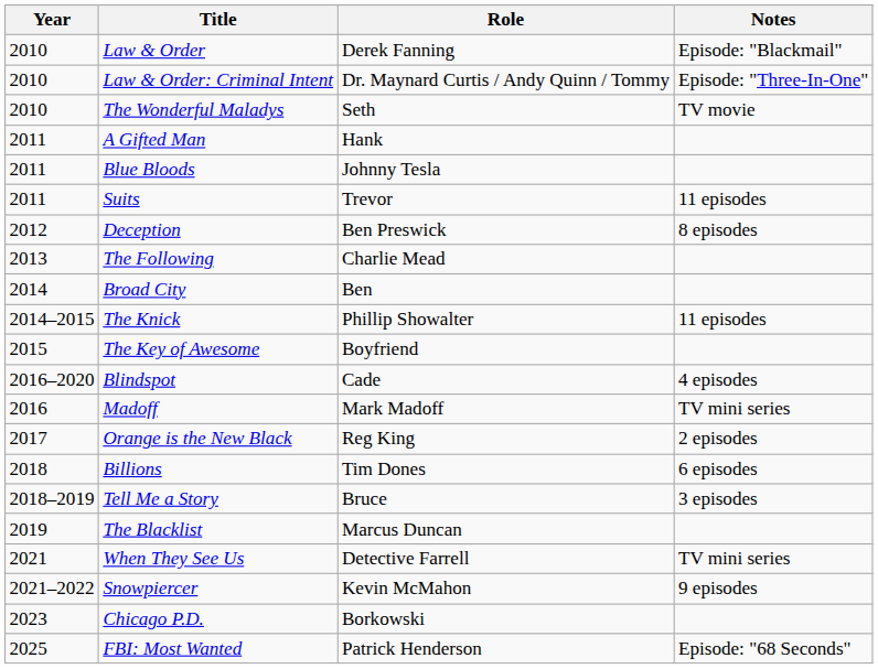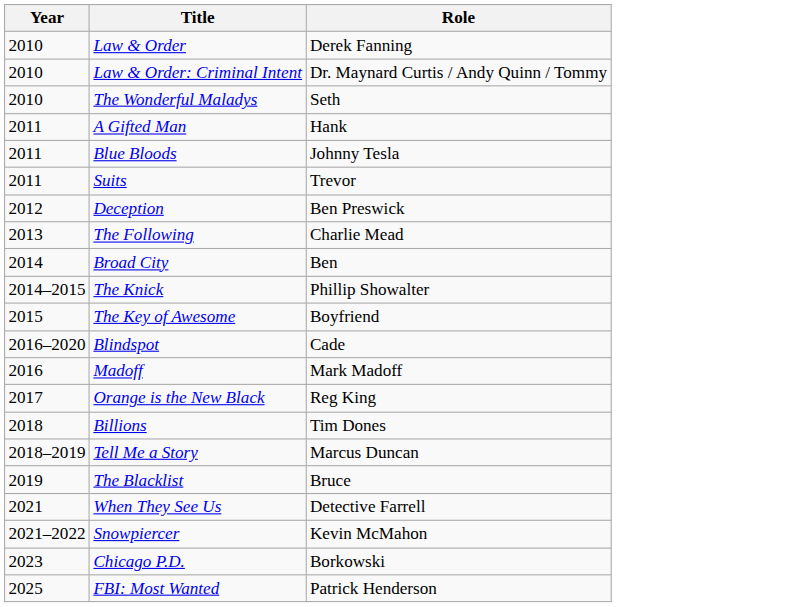 <table class="wikitable sortable">
 <tr>
 <th>Year</th>
 <th>Title</th>
 <th>Role</th>
-<th class="unsortable">Notes</th>
 </tr>
 <tr>
 <td>2010</td>
 <td><em><a href='#'>Law & Order</a></em></td>
 <td>Derek Fanning</td>
-<td>Episode: "Blackmail"</td>
 </tr>
 <tr>
 <td>2010</td>
 <td><em><a href='#'>Law & Order: Criminal Intent</a></em></td>
 <td>Dr. Maynard Curtis / Andy Quinn / Tommy</td>
-<td>Episode: "<a href='#'>Three-In-One</a>"</td>
 </tr>
 <tr>
 <td>2010</td>
 <td><em><a href='#'>The Wonderful Maladys</a></em></td>
 <td>Seth</td>
-<td>TV movie</td>
 </tr>
 <tr>
 <td>2011</td>
 <td><em><a href='#'>A Gifted Man</a></em></td>
 <td>Hank</td>
-<td></td>
 </tr>
 <tr>
 <td>2011</td>
 <td><em><a href='#'>Blue Bloods</a></em></td>
 <td>Johnny Tesla</td>
-<td></td>
 </tr>
 <tr>
 <td>2011</td>
 <td><em><a href='#'>Suits</a></em></td>
 <td>Trevor</td>
-<td>11 episodes</td>
 </tr>
 <tr>
 <td>2012</td>
 <td><em><a href='#'>Deception</a></em></td>
 <td>Ben Preswick</td>
-<td>8 episodes</td>
 </tr>
 <tr>
 <td>2013</td>
 <td><em><a href='#'>The Following</a></em></td>
 <td>Charlie Mead</td>
-<td></td>
 </tr>
 <tr>
 <td>2014</td>
 <td><em><a href='#'>Broad City</a></em></td>
 <td>Ben</td>
-<td></td>
 </tr>
 <tr>
 <td>2014–2015</td>
 <td><em><a href='#'>The Knick</a></em></td>
 <td>Phillip Showalter</td>
-<td>11 episodes</td>
 </tr>
 <tr>
 <td>2015</td>
 <td><em><a href='#'>The Key of Awesome</a></em></td>
 <td>Boyfriend</td>
-<td></td>
 </tr>
 <tr>
 <td>2016–2020</td>
 <td><em><a href='#'>Blindspot</a></em></td>
 <td>Cade</td>
-<td>4 episodes</td>
 </tr>
 <tr>
 <td>2016</td>
 <td><em><a href='#'>Madoff</a></em></td>
 <td>Mark Madoff</td>
-<td>TV mini series</td>
 </tr>
 <tr>
 <td>2017</td>
 <td><em><a href='#'>Orange is the New Black</a></em></td>
 <td>Reg King</td>
-<td>2 episodes</td>
 </tr>
 <tr>
 <td>2018</td>
 <td><em><a href='#'>Billions</a></em></td>
 <td>Tim Dones</td>
-<td>6 episodes</td>
 </tr>
 <tr>
 <td>2018–2019</td>
 <td><em><a href='#'>Tell Me a Story</a></em></td>
-<td>Bruce</td>
-<td>3 episodes</td>
+<td>Marcus Duncan</td>
 </tr>
 <tr>
 <td>2019</td>
 <td><em><a href='#'>The Blacklist</a></em></td>
-<td>Marcus Duncan</td>
-<td></td>
+<td>Bruce</td>
 </tr>
 <tr>
 <td>2021</td>
 <td><em><a href='#'>When They See Us</a></em></td>
 <td>Detective Farrell</td>
-<td>TV mini series</td>
 </tr>
 <tr>
 <td>2021–2022</td>
 <td><em><a href='#'>Snowpiercer</a></em></td>
 <td>Kevin McMahon</td>
-<td>9 episodes</td>
 </tr>
 <tr>
 <td>2023</td>
 <td><em><a href='#'>Chicago P.D.</a></em></td>
 <td>Borkowski</td>
-<td></td>
 </tr>
 <tr>
 <td>2025</td>
 <td><em><a href='#'>FBI: Most Wanted</a></em></td>
 <td>Patrick Henderson</td>
-<td>Episode: "68 Seconds"</td>
 </tr>
 </table>
